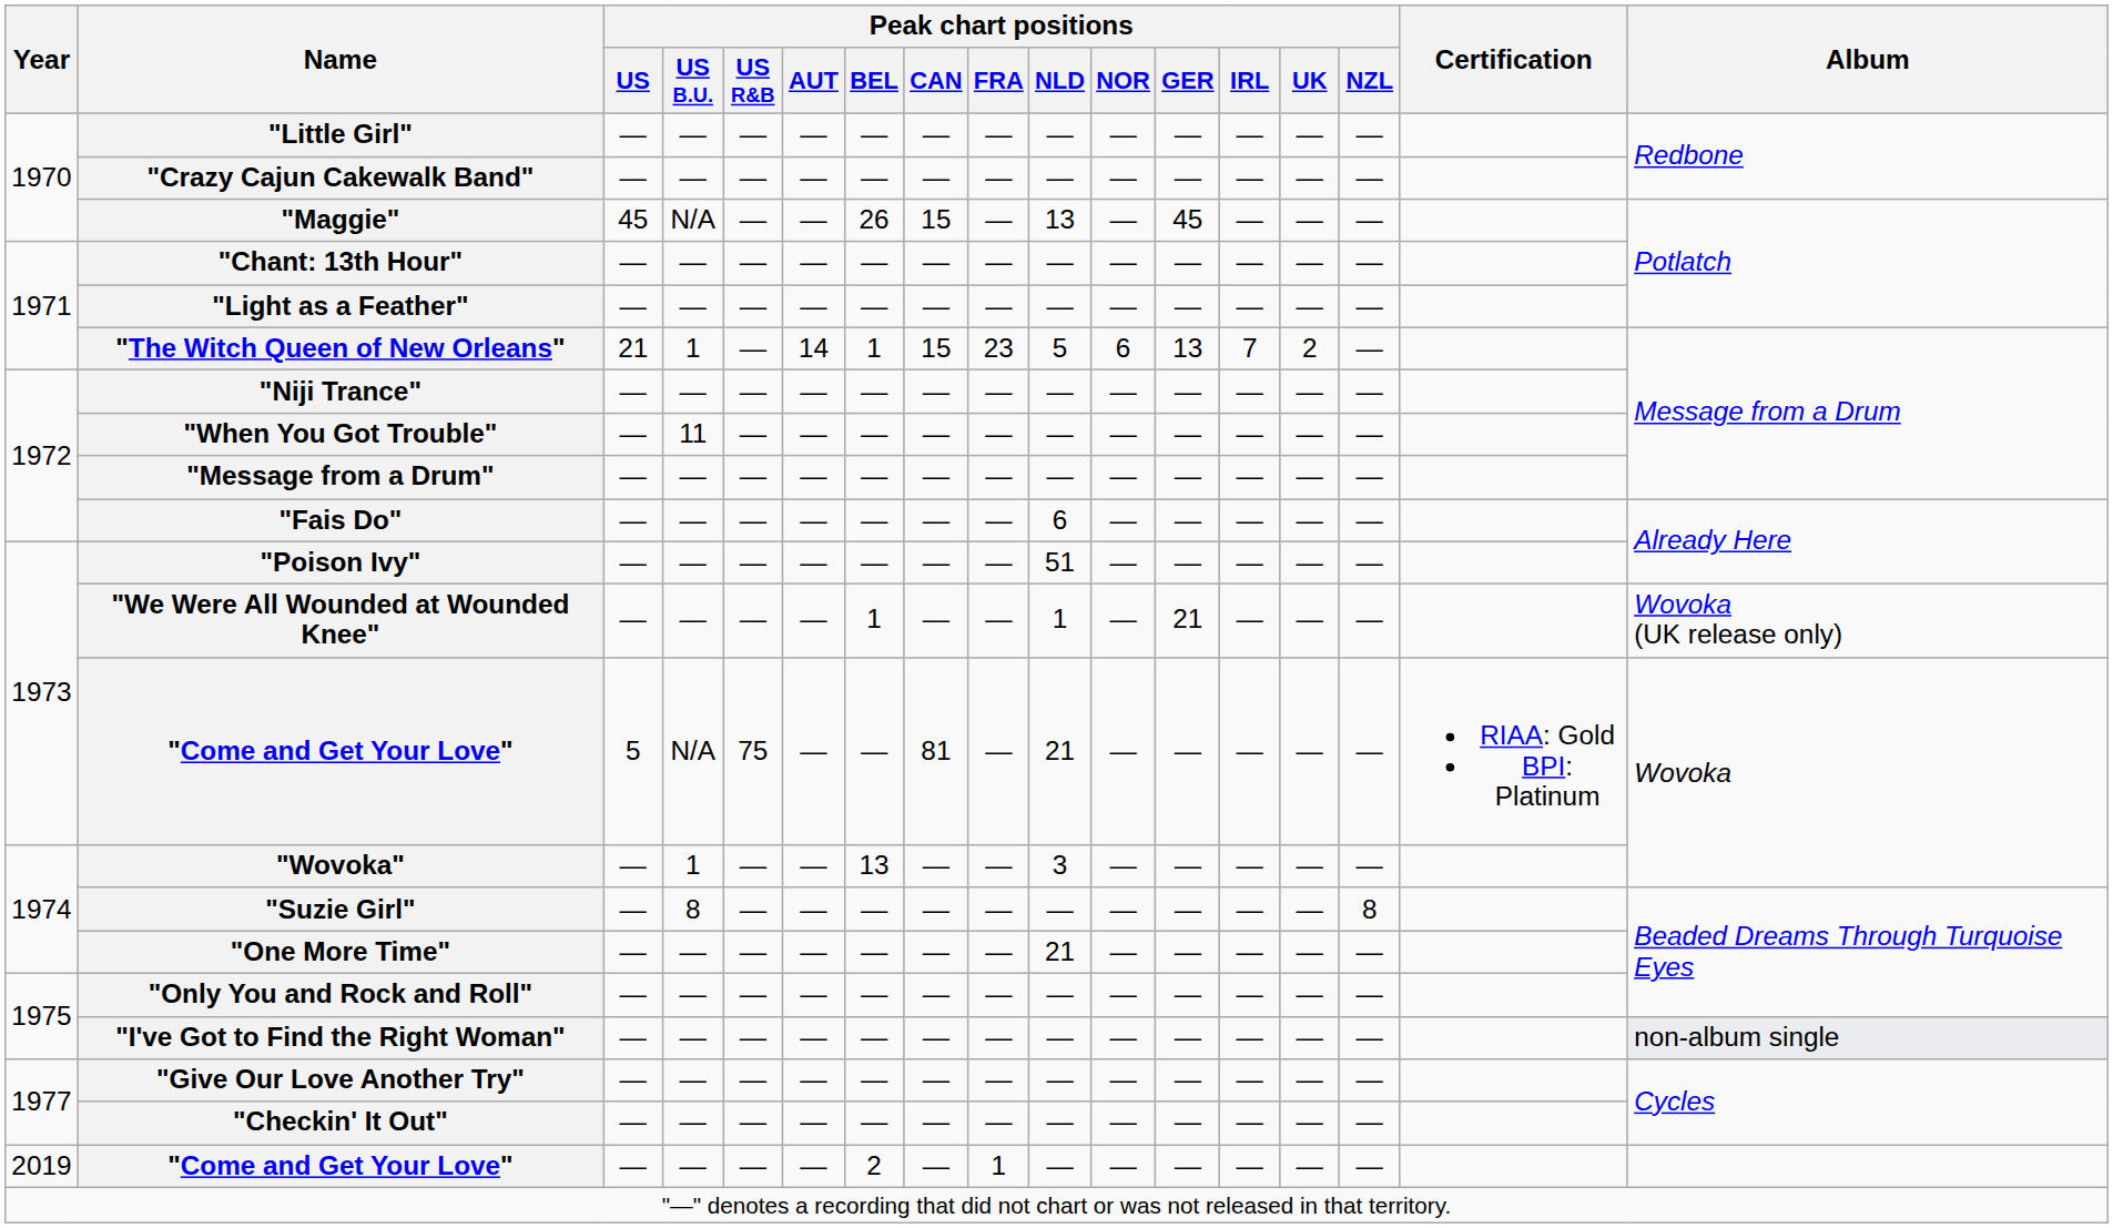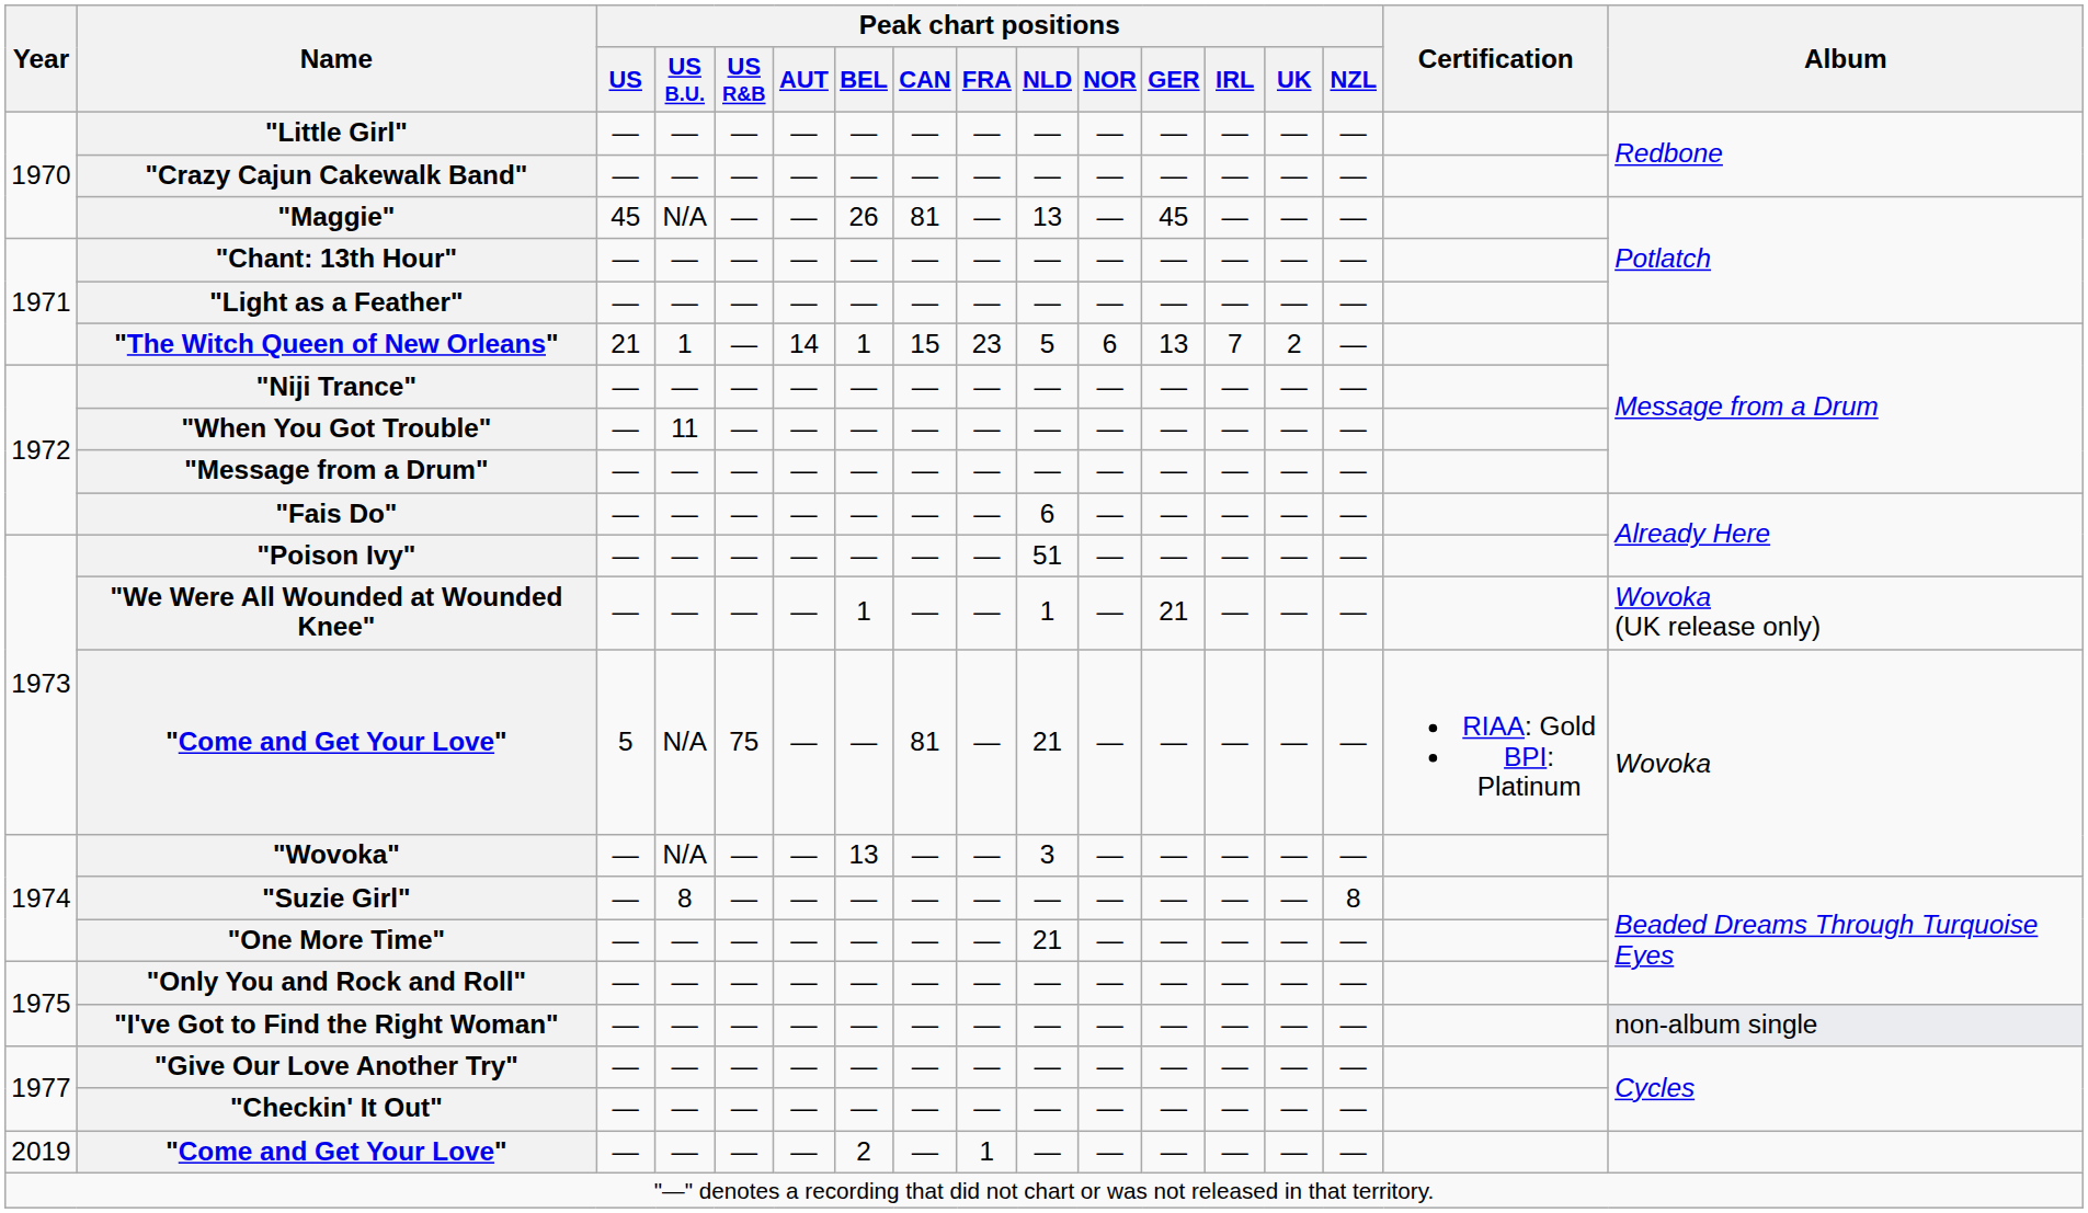 <table class="wikitable plainrowheaders" style="text-align:center;" border="1">
 <tr>
 <th rowspan="2" style="width:2em;">Year</th>
 <th rowspan="2">Name</th>
 <th colspan="13">Peak chart positions</th>
 <th scope="col" rowspan="2" style="width:8em;">Certification</th>
 <th rowspan="2">Album</th>
 </tr>
 <tr>
 <th scope="col" style="width:2em;font-size:90%;"><a href='#'>US</a><br></th>
 <th scope="col" style="width:2em;font-size:90%;"><a href='#'>US<br><small>B.U.</small></a><br></th>
 <th scope="col" style="width:2em;font-size:90%;"><a href='#'>US<br><small>R&B</small></a><br></th>
 <th scope="col" style="width:2em;font-size:90%;"><a href='#'>AUT</a><br></th>
 <th scope="col" style="width:2em;font-size:90%;"><a href='#'>BEL</a><br></th>
 <th scope="col" style="width:2em;font-size:90%;"><a href='#'>CAN</a><br></th>
 <th scope="col" style="width:2em;font-size:90%;"><a href='#'>FRA</a><br></th>
 <th scope="col" style="width:2em;font-size:90%;"><a href='#'>NLD</a><br></th>
 <th scope="col" style="width:2em;font-size:90%;"><a href='#'>NOR</a><br></th>
 <th scope="col" style="width:2em;font-size:90%;"><a href='#'>GER</a><br></th>
 <th scope="col" style="width:2em;font-size:90%;"><a href='#'>IRL</a><br></th>
 <th scope="col" style="width:2em;font-size:90%;"><a href='#'>UK</a><br></th>
 <th scope="col" style="width:2em;font-size:90%;"><a href='#'>NZL</a><br></th>
 </tr>
 <tr>
 <td rowspan="3">1970</td>
 <th scope="row">"Little Girl"</th>
 <td>—</td>
 <td>—</td>
 <td>—</td>
 <td>—</td>
 <td>—</td>
 <td>—</td>
 <td>—</td>
 <td>—</td>
 <td>—</td>
 <td>—</td>
 <td>—</td>
 <td>—</td>
 <td>—</td>
 <td></td>
 <td align=left valign=center rowspan=2><em><a href='#'>Redbone</a></em></td>
 </tr>
 <tr>
 <th scope="row">"Crazy Cajun Cakewalk Band"</th>
 <td>—</td>
 <td>—</td>
 <td>—</td>
 <td>—</td>
 <td>—</td>
 <td>—</td>
 <td>—</td>
 <td>—</td>
 <td>—</td>
 <td>—</td>
 <td>—</td>
 <td>—</td>
 <td>—</td>
 <td></td>
 </tr>
 <tr>
 <th scope="row">"Maggie"</th>
 <td>45</td>
 <td>N/A</td>
 <td>—</td>
 <td>—</td>
 <td>26</td>
-<td>15</td>
+<td>81</td>
 <td>—</td>
 <td>13</td>
 <td>—</td>
 <td>45</td>
 <td>—</td>
 <td>—</td>
 <td>—</td>
 <td></td>
 <td align=left valign=center rowspan="3"><em><a href='#'>Potlatch</a></em></td>
 </tr>
 <tr>
 <td rowspan="3">1971</td>
 <th scope="row">"Chant: 13th Hour"</th>
 <td>—</td>
 <td>—</td>
 <td>—</td>
 <td>—</td>
 <td>—</td>
 <td>—</td>
 <td>—</td>
 <td>—</td>
 <td>—</td>
 <td>—</td>
 <td>—</td>
 <td>—</td>
 <td>—</td>
 <td></td>
 </tr>
 <tr>
 <th scope="row">"Light as a Feather"</th>
 <td>—</td>
 <td>—</td>
 <td>—</td>
 <td>—</td>
 <td>—</td>
 <td>—</td>
 <td>—</td>
 <td>—</td>
 <td>—</td>
 <td>—</td>
 <td>—</td>
 <td>—</td>
 <td>—</td>
 <td></td>
 </tr>
 <tr>
 <th scope="row">"<a href='#'>The Witch Queen of New Orleans</a>"</th>
 <td>21</td>
 <td>1</td>
 <td>—</td>
 <td>14</td>
 <td>1</td>
 <td>15</td>
 <td>23</td>
 <td>5</td>
 <td>6</td>
 <td>13</td>
 <td>7</td>
 <td>2</td>
 <td>—</td>
 <td></td>
 <td align=left valign=center rowspan="4"><em><a href='#'>Message from a Drum</a></em></td>
 </tr>
 <tr>
 <td rowspan="4">1972</td>
 <th scope="row">"Niji Trance"</th>
 <td>—</td>
 <td>—</td>
 <td>—</td>
 <td>—</td>
 <td>—</td>
 <td>—</td>
 <td>—</td>
 <td>—</td>
 <td>—</td>
 <td>—</td>
 <td>—</td>
 <td>—</td>
 <td>—</td>
 <td></td>
 </tr>
 <tr>
 <th scope="row">"When You Got Trouble"</th>
 <td>—</td>
 <td>11</td>
 <td>—</td>
 <td>—</td>
 <td>—</td>
 <td>—</td>
 <td>—</td>
 <td>—</td>
 <td>—</td>
 <td>—</td>
 <td>—</td>
 <td>—</td>
 <td>—</td>
 <td></td>
 </tr>
 <tr>
 <th scope="row">"Message from a Drum"</th>
 <td>—</td>
 <td>—</td>
 <td>—</td>
 <td>—</td>
 <td>—</td>
 <td>—</td>
 <td>—</td>
 <td>—</td>
 <td>—</td>
 <td>—</td>
 <td>—</td>
 <td>—</td>
 <td>—</td>
 <td></td>
 </tr>
 <tr>
 <th scope="row">"Fais Do"</th>
 <td>—</td>
 <td>—</td>
 <td>—</td>
 <td>—</td>
 <td>—</td>
 <td>—</td>
 <td>—</td>
 <td>6</td>
 <td>—</td>
 <td>—</td>
 <td>—</td>
 <td>—</td>
 <td>—</td>
 <td></td>
 <td align=left valign=center rowspan="2"><em><a href='#'>Already Here</a></em></td>
 </tr>
 <tr>
 <td rowspan="3">1973</td>
 <th scope="row">"Poison Ivy"</th>
 <td>—</td>
 <td>—</td>
 <td>—</td>
 <td>—</td>
 <td>—</td>
 <td>—</td>
 <td>—</td>
 <td>51</td>
 <td>—</td>
 <td>—</td>
 <td>—</td>
 <td>—</td>
 <td>—</td>
 <td></td>
 </tr>
 <tr>
 <th scope="row">"We Were All Wounded at Wounded Knee"</th>
 <td>—</td>
 <td>—</td>
 <td>—</td>
 <td>—</td>
 <td>1</td>
 <td>—</td>
 <td>—</td>
 <td>1</td>
 <td>—</td>
 <td>21</td>
 <td>—</td>
 <td>—</td>
 <td>—</td>
 <td></td>
 <td align=left valign=center><em><a href='#'>Wovoka</a></em><br><span>(UK release only)</span></td>
 </tr>
 <tr>
 <th scope="row">"<a href='#'>Come and Get Your Love</a>"</th>
 <td>5</td>
 <td>N/A</td>
 <td>75</td>
 <td>—</td>
 <td>—</td>
 <td>81</td>
 <td>—</td>
 <td>21</td>
 <td>—</td>
 <td>—</td>
 <td>—</td>
 <td>—</td>
 <td>—</td>
 <td><br><ul><li><a href='#'>RIAA</a>: Gold</li><li><a href='#'>BPI</a>: Platinum</li></ul></td>
 <td align=left valign=center rowspan="2"><em>Wovoka</em></td>
 </tr>
 <tr>
 <td rowspan="3">1974</td>
 <th scope="row">"Wovoka"</th>
 <td>—</td>
-<td>1</td>
+<td>N/A</td>
 <td>—</td>
 <td>—</td>
 <td>13</td>
 <td>—</td>
 <td>—</td>
 <td>3</td>
 <td>—</td>
 <td>—</td>
 <td>—</td>
 <td>—</td>
 <td>—</td>
 <td></td>
 </tr>
 <tr>
 <th scope="row">"Suzie Girl"</th>
 <td>—</td>
 <td>8</td>
 <td>—</td>
 <td>—</td>
 <td>—</td>
 <td>—</td>
 <td>—</td>
 <td>—</td>
 <td>—</td>
 <td>—</td>
 <td>—</td>
 <td>—</td>
 <td>8</td>
 <td></td>
 <td align=left valign=center rowspan="3"><em><a href='#'>Beaded Dreams Through Turquoise Eyes</a></em></td>
 </tr>
 <tr>
 <th scope="row">"One More Time"</th>
 <td>—</td>
 <td>—</td>
 <td>—</td>
 <td>—</td>
 <td>—</td>
 <td>—</td>
 <td>—</td>
 <td>21</td>
 <td>—</td>
 <td>—</td>
 <td>—</td>
 <td>—</td>
 <td>—</td>
 <td></td>
 </tr>
 <tr>
 <td rowspan="2">1975</td>
 <th scope="row">"Only You and Rock and Roll"</th>
 <td>—</td>
 <td>—</td>
 <td>—</td>
 <td>—</td>
 <td>—</td>
 <td>—</td>
 <td>—</td>
 <td>—</td>
 <td>—</td>
 <td>—</td>
 <td>—</td>
 <td>—</td>
 <td>—</td>
 <td></td>
 </tr>
 <tr>
 <th scope="row">"I've Got to Find the Right Woman"</th>
 <td>—</td>
 <td>—</td>
 <td>—</td>
 <td>—</td>
 <td>—</td>
 <td>—</td>
 <td>—</td>
 <td>—</td>
 <td>—</td>
 <td>—</td>
 <td>—</td>
 <td>—</td>
 <td>—</td>
 <td></td>
 <td align=left valign=center;' style='background: #EAECF0'>non-album single</td>
 </tr>
 <tr>
 <td rowspan="2">1977</td>
 <th scope="row">"Give Our Love Another Try"</th>
 <td>—</td>
 <td>—</td>
 <td>—</td>
 <td>—</td>
 <td>—</td>
 <td>—</td>
 <td>—</td>
 <td>—</td>
 <td>—</td>
 <td>—</td>
 <td>—</td>
 <td>—</td>
 <td>—</td>
 <td></td>
 <td align=left valign=center rowspan="2"><em><a href='#'>Cycles</a></em></td>
 </tr>
 <tr>
 <th scope="row">"Checkin' It Out"</th>
 <td>—</td>
 <td>—</td>
 <td>—</td>
 <td>—</td>
 <td>—</td>
 <td>—</td>
 <td>—</td>
 <td>—</td>
 <td>—</td>
 <td>—</td>
 <td>—</td>
 <td>—</td>
 <td>—</td>
 <td></td>
 </tr>
 <tr>
 <td rowspan="1">2019</td>
 <th scope="row">"<a href='#'>Come and Get Your Love</a>"</th>
 <td>—</td>
 <td>—</td>
 <td>—</td>
 <td>—</td>
 <td>2</td>
 <td>—</td>
 <td>1</td>
 <td>—</td>
 <td>—</td>
 <td>—</td>
 <td>—</td>
 <td>—</td>
 <td>—</td>
 <td></td>
 </tr>
 <tr>
 <td colspan="17" style="font-size:85%">"—" denotes a recording that did not chart or was not released in that territory.</td>
 </tr>
 </table>
